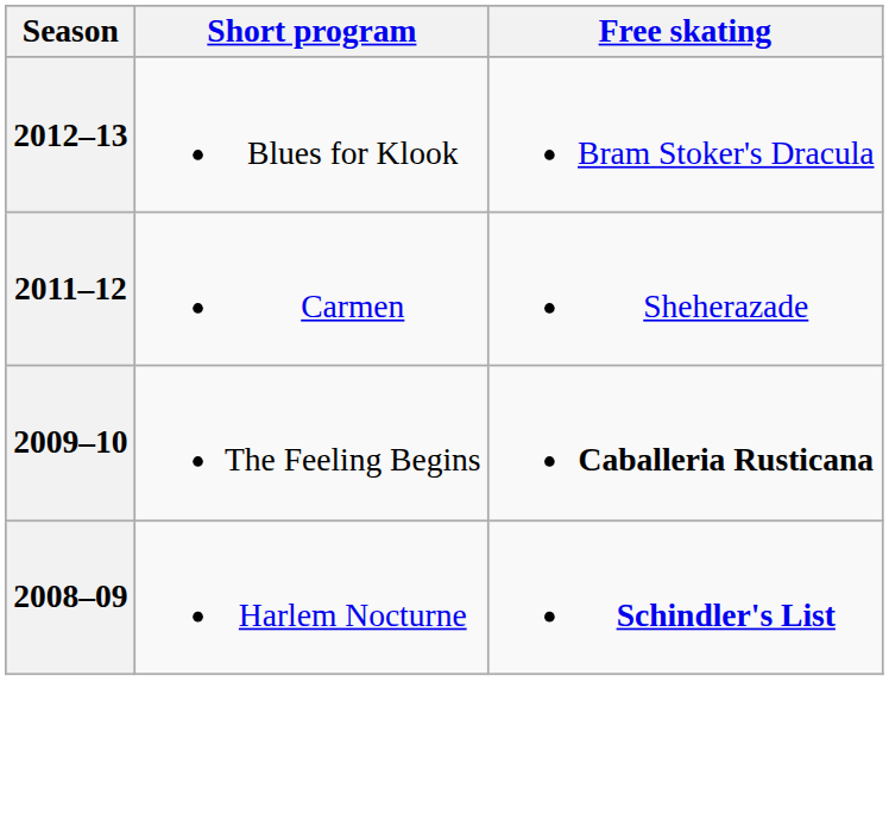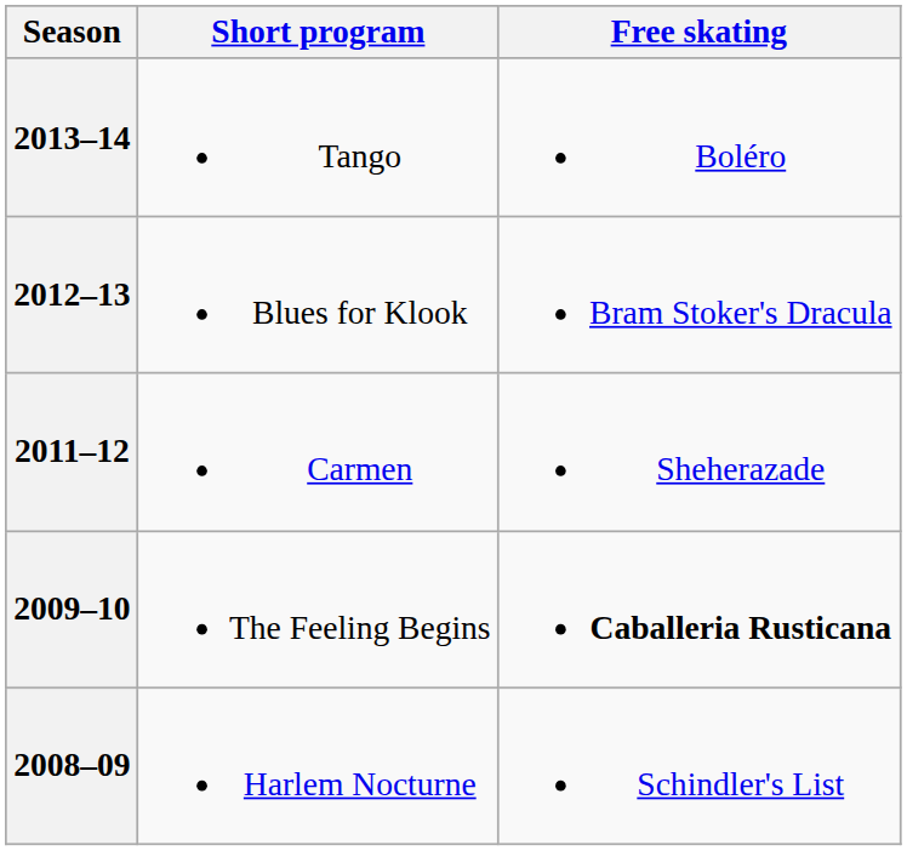 <table class=wikitable style=text-align:center>
 <tr>
 <th>Season</th>
 <th><a href='#'>Short program</a></th>
 <th><a href='#'>Free skating</a></th>
+</tr>
+<tr>
+<th>2013–14 <br> </th>
+<td><br><ul><li>Tango <br></li></ul></td>
+<td><br><ul><li><a href='#'>Boléro</a> <br></li></ul></td>
 </tr>
 <tr>
 <th>2012–13 <br> </th>
 <td><br><ul><li>Blues for Klook <br></li></ul></td>
 <td><br><ul><li><a href='#'>Bram Stoker's Dracula</a> <br></li></ul></td>
 </tr>
 <tr>
 <th>2011–12 <br> </th>
 <td><br><ul><li><a href='#'>Carmen</a> <br></li></ul></td>
 <td><br><ul><li><a href='#'>Sheherazade</a> <br></li></ul></td>
 </tr>
 <tr>
 <th>2009–10 <br> </th>
 <td><br><ul><li>The Feeling Begins <br></li></ul></td>
 <td><strong><br><ul><li>Caballeria Rusticana</li></ul></strong></td>
 </tr>
 <tr>
 <th>2008–09 <br> </th>
 <td><br><ul><li><a href='#'>Harlem Nocturne</a> <br></li></ul></td>
-<td><strong><br><ul><li><a href='#'>Schindler's List</a> <br></li></ul></strong></td>
+<td><br><ul><li><a href='#'>Schindler's List</a> <br></li></ul></td>
 </tr>
 </table>
